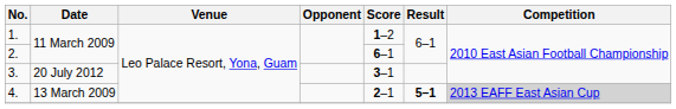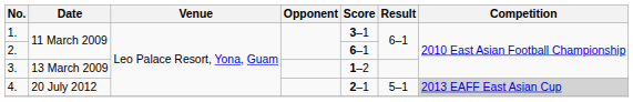 <table class="wikitable">
 <tr>
 <th>No.</th>
 <th>Date</th>
 <th>Venue</th>
 <th>Opponent</th>
 <th>Score</th>
 <th>Result</th>
 <th>Competition</th>
 </tr>
 <tr>
 <td>1.</td>
 <td rowspan=2>11 March 2009</td>
 <td rowspan=4>Leo Palace Resort, <a href='#'>Yona</a>, <a href='#'>Guam</a></td>
 <td rowspan=2></td>
-<td align=center><strong>1</strong>–2</td>
+<td align=center><strong>3</strong>–1</td>
 <td rowspan=2 align=center>6–1</td>
 <td rowspan=3><a href='#'>2010 East Asian Football Championship</a></td>
 </tr>
 <tr>
 <td>2.</td>
 <td align=center><strong>6</strong>–1</td>
 </tr>
 <tr>
 <td>3.</td>
-<td>20 July 2012</td>
+<td>13 March 2009</td>
 <td></td>
-<td align=center><strong>3</strong>–1</td>
+<td align=center><strong>1</strong>–2</td>
 </tr>
 <tr>
 <td>4.</td>
-<td>13 March 2009</td>
+<td>20 July 2012</td>
 <td></td>
 <td align=center><strong>2</strong>–1</td>
-<td align=center><strong>5–1</strong></td>
+<td align=center>5–1</td>
 <td style="background: lightgrey;"><a href='#'>2013 EAFF East Asian Cup</a></td>
 </tr>
 <tr>
 </tr>
 </table>
